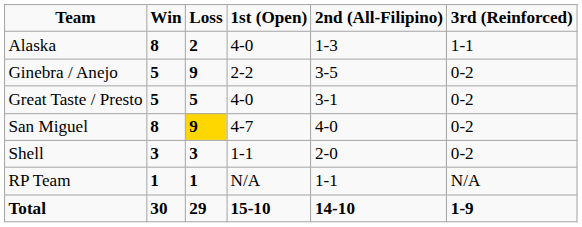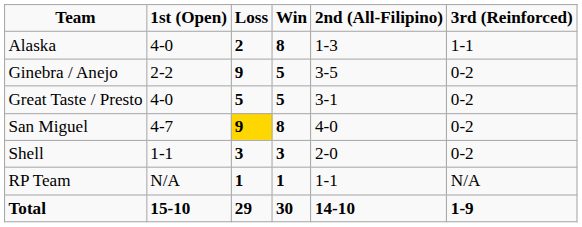 <table class=wikitable sortable>
 <tr align=center>
 <td><strong>Team</strong></td>
+<td><strong>1st (Open)</strong></td>
+<td><strong>Loss</strong></td>
 <td><strong>Win</strong></td>
-<td><strong>Loss</strong></td>
-<td><strong>1st (Open)</strong></td>
 <td><strong>2nd (All-Filipino)</strong></td>
 <td><strong>3rd (Reinforced)</strong></td>
 </tr>
 <tr>
 <td>Alaska</td>
+<td>4-0</td>
+<td><strong>2</strong></td>
 <td><strong>8</strong></td>
-<td><strong>2</strong></td>
-<td>4-0</td>
 <td>1-3</td>
 <td>1-1</td>
 </tr>
 <tr>
 <td>Ginebra / Anejo</td>
+<td>2-2</td>
+<td><strong>9</strong></td>
 <td><strong>5</strong></td>
-<td><strong>9</strong></td>
-<td>2-2</td>
 <td>3-5</td>
 <td>0-2</td>
 </tr>
 <tr>
 <td>Great Taste / Presto</td>
+<td>4-0</td>
 <td><strong>5</strong></td>
 <td><strong>5</strong></td>
-<td>4-0</td>
 <td>3-1</td>
 <td>0-2</td>
 </tr>
 <tr>
 <td>San Miguel</td>
+<td>4-7</td>
+<td style="background: gold;"><strong>9</strong></td>
 <td><strong>8</strong></td>
-<td style="background: gold;"><strong>9</strong></td>
-<td>4-7</td>
 <td>4-0</td>
 <td>0-2</td>
 </tr>
 <tr>
 <td>Shell</td>
+<td>1-1</td>
 <td><strong>3</strong></td>
 <td><strong>3</strong></td>
-<td>1-1</td>
 <td>2-0</td>
 <td>0-2</td>
 </tr>
 <tr>
 <td>RP Team</td>
+<td>N/A</td>
 <td><strong>1</strong></td>
 <td><strong>1</strong></td>
-<td>N/A</td>
 <td>1-1</td>
 <td>N/A</td>
 </tr>
 <tr>
 <td><strong>Total</strong></td>
+<td><strong>15-10</strong></td>
+<td><strong>29</strong></td>
 <td><strong>30</strong></td>
-<td><strong>29</strong></td>
-<td><strong>15-10</strong></td>
 <td><strong>14-10</strong></td>
 <td><strong>1-9</strong></td>
 </tr>
 </table>
